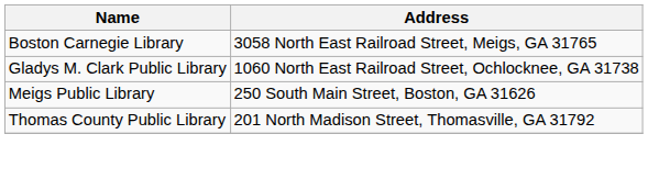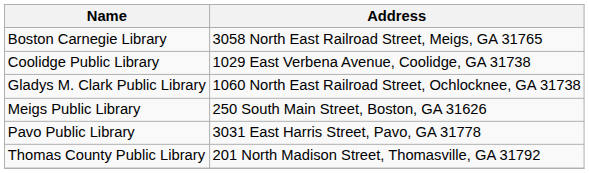 <table class="wikitable">
 <tr>
 <th>Name</th>
 <th>Address</th>
 </tr>
 <tr>
 <td>Boston Carnegie Library</td>
 <td>3058 North East Railroad Street, Meigs, GA 31765</td>
 </tr>
 <tr>
+<td>Coolidge Public Library</td>
+<td>1029 East Verbena Avenue, Coolidge, GA 31738</td>
+</tr>
+<tr>
 <td>Gladys M. Clark Public Library</td>
 <td>1060 North East Railroad Street, Ochlocknee, GA 31738</td>
 </tr>
 <tr>
 <td>Meigs Public Library</td>
 <td>250 South Main Street, Boston, GA 31626</td>
 </tr>
 <tr>
+<td>Pavo Public Library</td>
+<td>3031 East Harris Street, Pavo, GA 31778</td>
+</tr>
+<tr>
 <td>Thomas County Public Library</td>
 <td>201 North Madison Street, Thomasville, GA 31792</td>
 </tr>
 <tr>
 </tr>
 </table>
